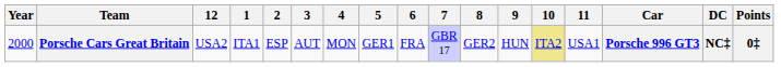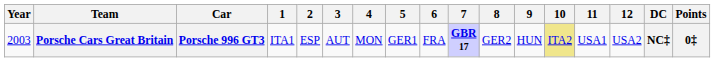 <table class="wikitable" style="text-align:center; font-size:85%">
 <tr>
 <th>Year</th>
 <th>Team</th>
-<th>12</th>
+<th>Car</th>
 <th>1</th>
 <th>2</th>
 <th>3</th>
 <th>4</th>
 <th>5</th>
 <th>6</th>
 <th>7</th>
 <th>8</th>
 <th>9</th>
 <th>10</th>
 <th>11</th>
-<th>Car</th>
+<th>12</th>
 <th>DC</th>
 <th>Points</th>
 </tr>
 <tr>
-<td><a href='#'>2000</a></td>
+<td><a href='#'>2003</a></td>
 <th nowrap><a href='#'>Porsche Cars Great Britain</a></th>
-<td><a href='#'>USA2</a></td>
+<th nowrap><a href='#'>Porsche 996 GT3</a></th>
 <td><a href='#'>ITA1</a></td>
 <td><a href='#'>ESP</a></td>
 <td><a href='#'>AUT</a></td>
 <td><a href='#'>MON</a></td>
 <td><a href='#'>GER1</a></td>
 <td><a href='#'>FRA</a></td>
-<td style="background:#CFCFFF;"><a href='#'>GBR</a><br><small>17</small></td>
+<td style="background:#CFCFFF;"><strong><a href='#'>GBR</a><br><small>17</small></strong></td>
 <td><a href='#'>GER2</a></td>
 <td><a href='#'>HUN</a></td>
 <td style="background: khaki;"><a href='#'>ITA2</a></td>
 <td><a href='#'>USA1</a></td>
-<th nowrap><a href='#'>Porsche 996 GT3</a></th>
+<td><a href='#'>USA2</a></td>
 <th>NC‡</th>
 <th>0‡</th>
 </tr>
 </table>
